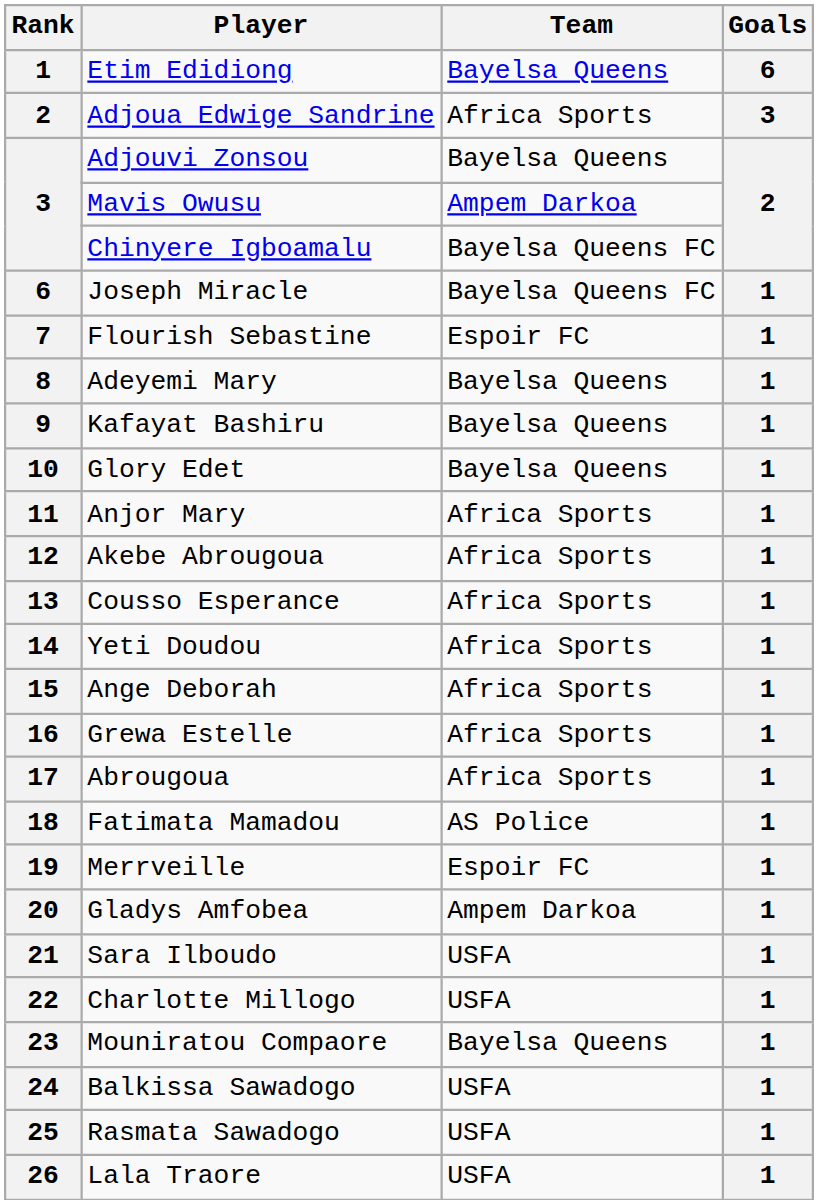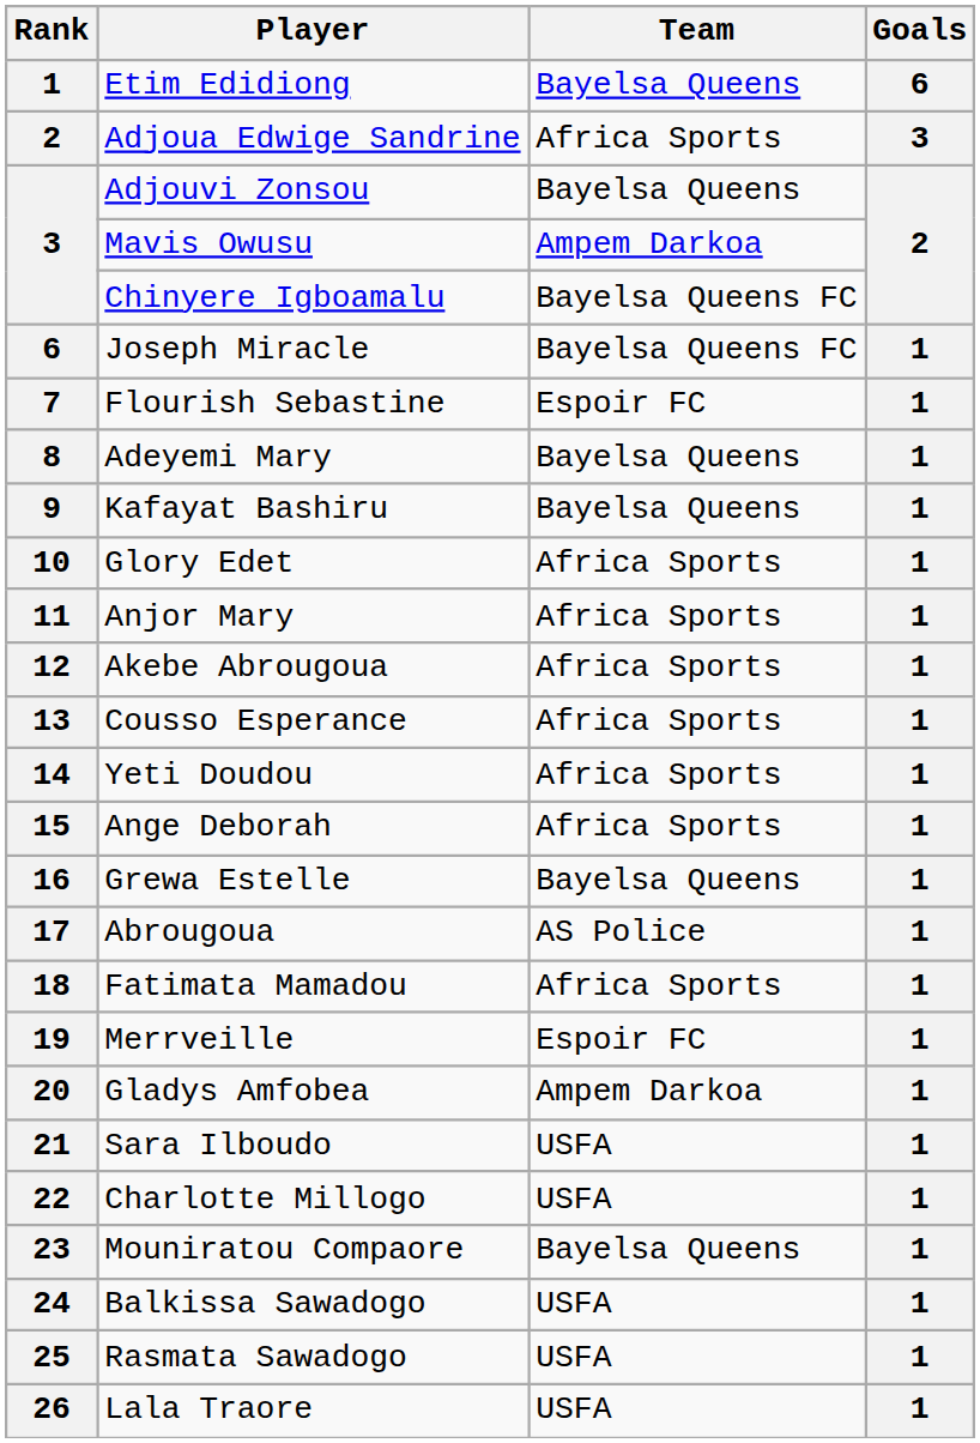 <table class="wikitable" style="text-align:center; font-size:90%">
 <tr>
 <th>Rank</th>
 <th>Player</th>
 <th>Team</th>
 <th>Goals</th>
 </tr>
 <tr>
 <th>1</th>
 <td align=left> <a href='#'>Etim Edidiong</a></td>
 <td align=left> <a href='#'>Bayelsa Queens</a></td>
 <th>6</th>
 </tr>
 <tr>
 <th>2</th>
 <td align=left> <a href='#'>Adjoua Edwige Sandrine</a></td>
 <td align=left> Africa Sports</td>
 <th>3</th>
 </tr>
 <tr>
 <th rowspan="3">3</th>
 <td align=left> <a href='#'>Adjouvi Zonsou</a></td>
 <td align=left> Bayelsa Queens</td>
 <th rowspan="3">2</th>
 </tr>
 <tr>
 <td align=left> <a href='#'>Mavis Owusu</a></td>
 <td align=left> <a href='#'>Ampem Darkoa</a></td>
 </tr>
 <tr>
 <td align="left"> <a href='#'>Chinyere Igboamalu</a></td>
 <td align="left"> Bayelsa Queens FC</td>
 </tr>
 <tr>
 <th>6</th>
 <td align=left> Joseph Miracle</td>
 <td align=left> Bayelsa Queens FC</td>
 <th>1</th>
 </tr>
 <tr>
 <th>7</th>
 <td align=left> Flourish Sebastine</td>
 <td align=left> Espoir FC</td>
 <th>1</th>
 </tr>
 <tr>
 <th>8</th>
 <td align=left> Adeyemi Mary</td>
 <td align=left> Bayelsa Queens</td>
 <th>1</th>
 </tr>
 <tr>
 <th>9</th>
 <td align=left> Kafayat Bashiru</td>
 <td align=left> Bayelsa Queens</td>
 <th>1</th>
 </tr>
 <tr>
 <th>10</th>
 <td align=left> Glory Edet</td>
-<td align=left> Bayelsa Queens</td>
+<td align=left> Africa Sports</td>
 <th>1</th>
 </tr>
 <tr>
 <th>11</th>
 <td align=left> Anjor Mary</td>
 <td align=left> Africa Sports</td>
 <th>1</th>
 </tr>
 <tr>
 <th>12</th>
 <td align=left> Akebe Abrougoua</td>
 <td align=left> Africa Sports</td>
 <th>1</th>
 </tr>
 <tr>
 <th>13</th>
 <td align=left> Cousso Esperance</td>
 <td align=left> Africa Sports</td>
 <th>1</th>
 </tr>
 <tr>
 <th>14</th>
 <td align=left> Yeti Doudou</td>
 <td align=left> Africa Sports</td>
 <th>1</th>
 </tr>
 <tr>
 <th>15</th>
 <td align=left> Ange Deborah</td>
 <td align=left> Africa Sports</td>
 <th>1</th>
 </tr>
 <tr>
 <th>16</th>
 <td align=left> Grewa Estelle</td>
-<td align=left> Africa Sports</td>
+<td align=left> Bayelsa Queens</td>
 <th>1</th>
 </tr>
 <tr>
 <th>17</th>
 <td align=left> Abrougoua</td>
-<td align=left> Africa Sports</td>
+<td align=left> AS Police</td>
 <th>1</th>
 </tr>
 <tr>
 <th>18</th>
 <td align=left> Fatimata Mamadou</td>
-<td align=left> AS Police</td>
+<td align=left> Africa Sports</td>
 <th>1</th>
 </tr>
 <tr>
 <th>19</th>
 <td align=left> Merrveille</td>
 <td align=left> Espoir FC</td>
 <th>1</th>
 </tr>
 <tr>
 <th>20</th>
 <td align=left> Gladys Amfobea</td>
 <td align=left> Ampem Darkoa</td>
 <th>1</th>
 </tr>
 <tr>
 <th>21</th>
 <td align=left> Sara Ilboudo</td>
 <td align=left> USFA</td>
 <th>1</th>
 </tr>
 <tr>
 <th>22</th>
 <td align=left> Charlotte Millogo</td>
 <td align=left> USFA</td>
 <th>1</th>
 </tr>
 <tr>
 <th>23</th>
 <td align=left> Mouniratou Compaore</td>
 <td align=left> Bayelsa Queens</td>
 <th>1</th>
 </tr>
 <tr>
 <th>24</th>
 <td align=left> Balkissa Sawadogo</td>
 <td align=left> USFA</td>
 <th>1</th>
 </tr>
 <tr>
 <th>25</th>
 <td align=left> Rasmata Sawadogo</td>
 <td align=left> USFA</td>
 <th>1</th>
 </tr>
 <tr>
 <th>26</th>
 <td align=left> Lala Traore</td>
 <td align=left> USFA</td>
 <th>1</th>
 </tr>
 </table>
